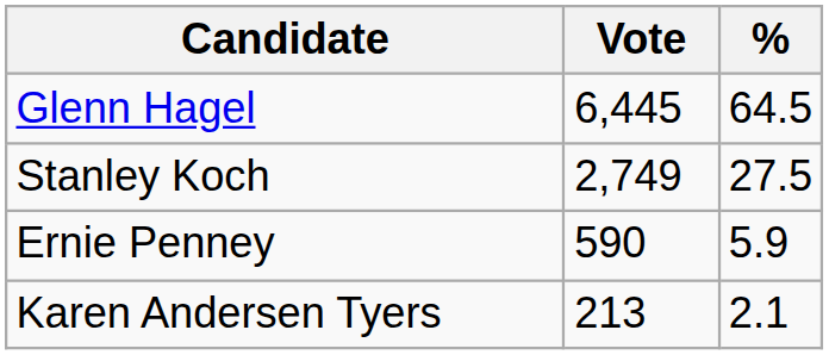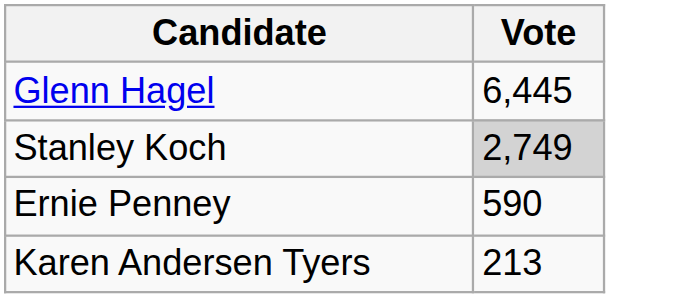 <table class="wikitable">
 <tr>
 <th bgcolor="#DDDDFF" width="200px">Candidate</th>
 <th bgcolor="#DDDDFF" width="50px">Vote</th>
-<th bgcolor="#DDDDFF" width="30px">%</th>
 </tr>
 <tr>
 <td><a href='#'>Glenn Hagel</a></td>
 <td>6,445</td>
-<td>64.5</td>
 </tr>
 <tr>
 <td>Stanley Koch</td>
-<td>2,749</td>
-<td>27.5</td>
+<td style="background: lightgrey;">2,749</td>
 </tr>
 <tr>
 <td>Ernie Penney</td>
 <td>590</td>
-<td>5.9</td>
 </tr>
 <tr>
 <td>Karen Andersen Tyers</td>
 <td>213</td>
-<td>2.1</td>
 </tr>
 </table>
